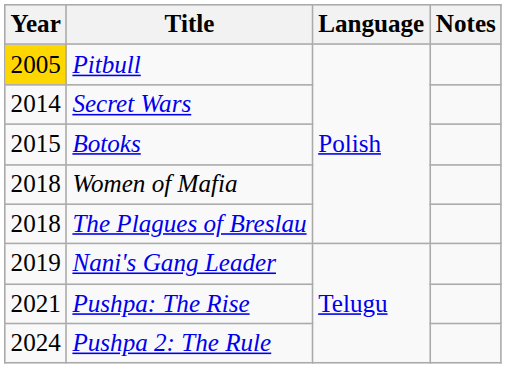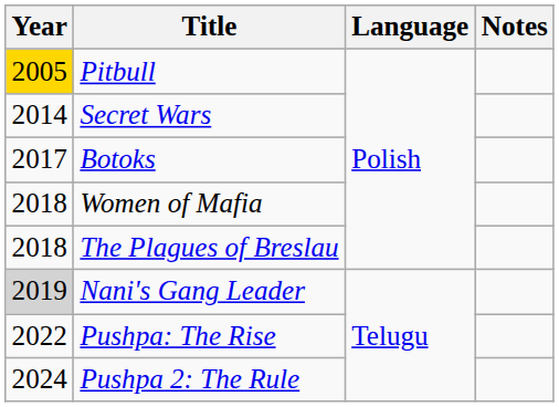 <table class="wikitable">
 <tr>
 <th>Year</th>
 <th>Title</th>
 <th>Language</th>
 <th>Notes</th>
 </tr>
 <tr>
 <td style="background: gold;">2005</td>
 <td><a href='#'><em>Pitbull</em></a></td>
 <td rowspan="5"><a href='#'>Polish</a></td>
 <td></td>
 </tr>
 <tr>
 <td>2014</td>
 <td><a href='#'><em>Secret Wars</em></a></td>
 <td></td>
 </tr>
 <tr>
-<td>2015</td>
+<td>2017</td>
 <td><em><a href='#'>Botoks</a></em></td>
 <td></td>
 </tr>
 <tr>
 <td>2018</td>
 <td><em>Women of Mafia</em></td>
 <td></td>
 </tr>
 <tr>
 <td>2018</td>
 <td><em><a href='#'>The Plagues of Breslau</a></em></td>
 <td></td>
 </tr>
 <tr>
-<td>2019</td>
+<td style="background: lightgrey;">2019</td>
 <td><em><a href='#'>Nani's Gang Leader</a></em></td>
 <td rowspan="3"><a href='#'>Telugu</a></td>
 <td></td>
 </tr>
 <tr>
-<td>2021</td>
+<td>2022</td>
 <td><em><a href='#'>Pushpa: The Rise</a></em></td>
 <td></td>
 </tr>
 <tr>
 <td>2024</td>
 <td><em><a href='#'>Pushpa 2: The Rule</a></em></td>
 <td></td>
 </tr>
 </table>
